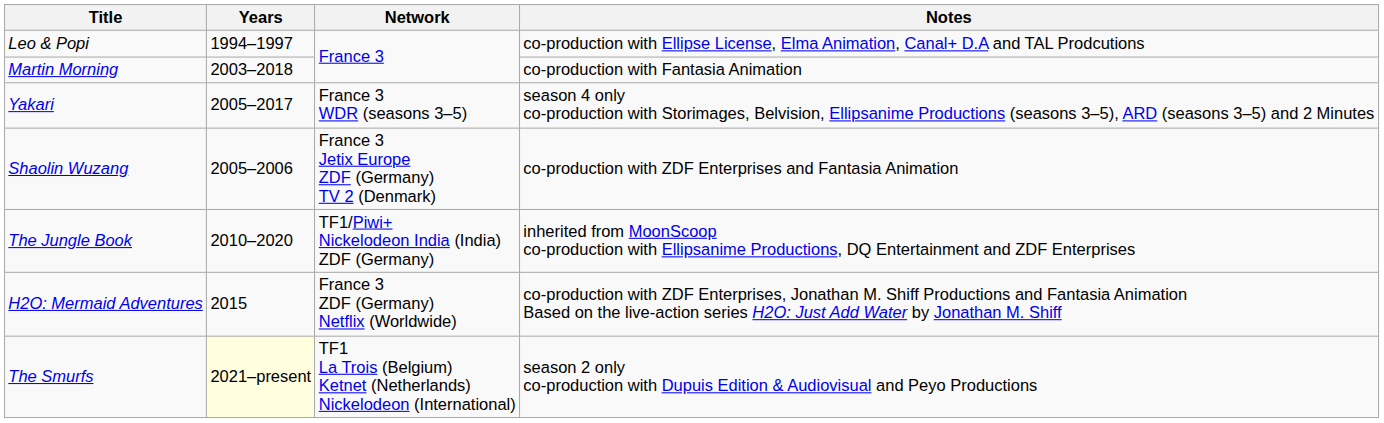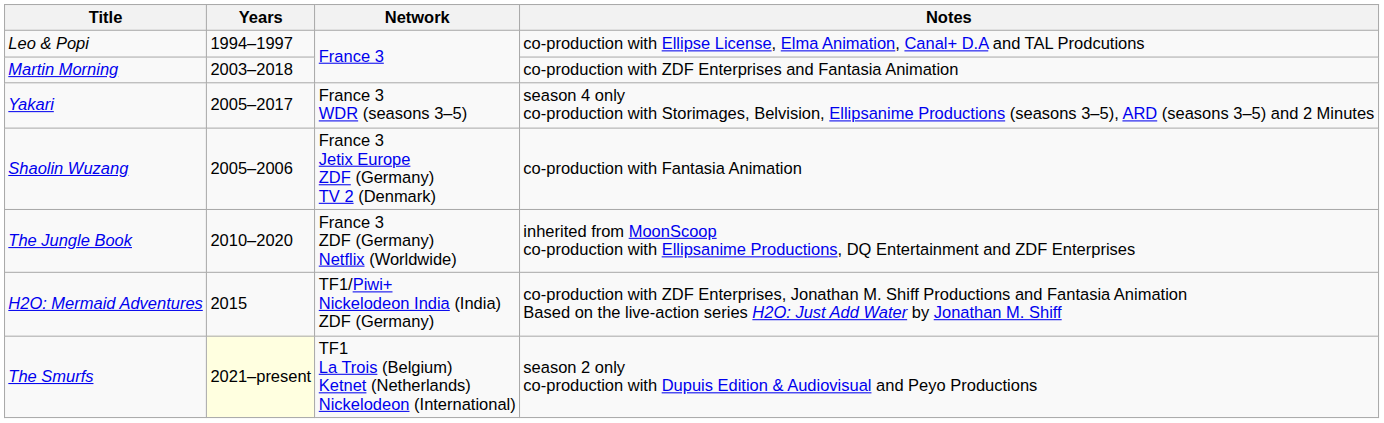 <table class="wikitable sortable">
 <tr>
 <th>Title</th>
 <th>Years</th>
 <th>Network</th>
 <th>Notes</th>
 </tr>
 <tr>
 <td><em>Leo & Popi</em></td>
 <td>1994–1997</td>
 <td rowspan="2"><a href='#'>France 3</a></td>
 <td>co-production with <a href='#'>Ellipse License</a>, <a href='#'>Elma Animation</a>, <a href='#'>Canal+ D.A</a> and TAL Prodcutions</td>
 </tr>
 <tr>
 <td><em><a href='#'>Martin Morning</a></em></td>
 <td>2003–2018</td>
-<td>co-production with Fantasia Animation</td>
+<td>co-production with ZDF Enterprises and Fantasia Animation</td>
 </tr>
 <tr>
 <td><em><a href='#'>Yakari</a></em></td>
 <td>2005–2017</td>
 <td>France 3<br><a href='#'>WDR</a> (seasons 3–5)</td>
 <td>season 4 only<br>co-production with Storimages, Belvision, <a href='#'>Ellipsanime Productions</a> (seasons 3–5), <a href='#'>ARD</a> (seasons 3–5) and 2 Minutes</td>
 </tr>
 <tr>
 <td><em><a href='#'>Shaolin Wuzang</a></em></td>
 <td>2005–2006</td>
 <td>France 3<br><a href='#'>Jetix Europe</a><br><a href='#'>ZDF</a> (Germany)<br><a href='#'>TV 2</a> (Denmark)</td>
-<td>co-production with ZDF Enterprises and Fantasia Animation</td>
+<td>co-production with Fantasia Animation</td>
 </tr>
 <tr>
 <td><em><a href='#'>The Jungle Book</a></em></td>
 <td>2010–2020</td>
-<td>TF1/<a href='#'>Piwi+</a><br><a href='#'>Nickelodeon India</a> (India)<br>ZDF (Germany)</td>
+<td>France 3<br>ZDF (Germany)<br><a href='#'>Netflix</a> (Worldwide)</td>
 <td>inherited from <a href='#'>MoonScoop</a><br>co-production with <a href='#'>Ellipsanime Productions</a>, DQ Entertainment and ZDF Enterprises</td>
 </tr>
 <tr>
 <td><em><a href='#'>H2O: Mermaid Adventures</a></em></td>
 <td>2015</td>
-<td>France 3<br>ZDF (Germany)<br><a href='#'>Netflix</a> (Worldwide)</td>
+<td>TF1/<a href='#'>Piwi+</a><br><a href='#'>Nickelodeon India</a> (India)<br>ZDF (Germany)</td>
 <td>co-production with ZDF Enterprises, Jonathan M. Shiff Productions and Fantasia Animation<br>Based on the live-action series <em><a href='#'>H2O: Just Add Water</a></em> by <a href='#'>Jonathan M. Shiff</a></td>
 </tr>
 <tr>
 <td><em><a href='#'>The Smurfs</a></em></td>
 <td style="background: lightyellow;">2021–present</td>
 <td>TF1<br><a href='#'>La Trois</a> (Belgium)<br><a href='#'>Ketnet</a> (Netherlands)<br><a href='#'>Nickelodeon</a> (International)</td>
 <td>season 2 only<br>co-production with <a href='#'>Dupuis Edition & Audiovisual</a> and Peyo Productions</td>
 </tr>
 </table>
